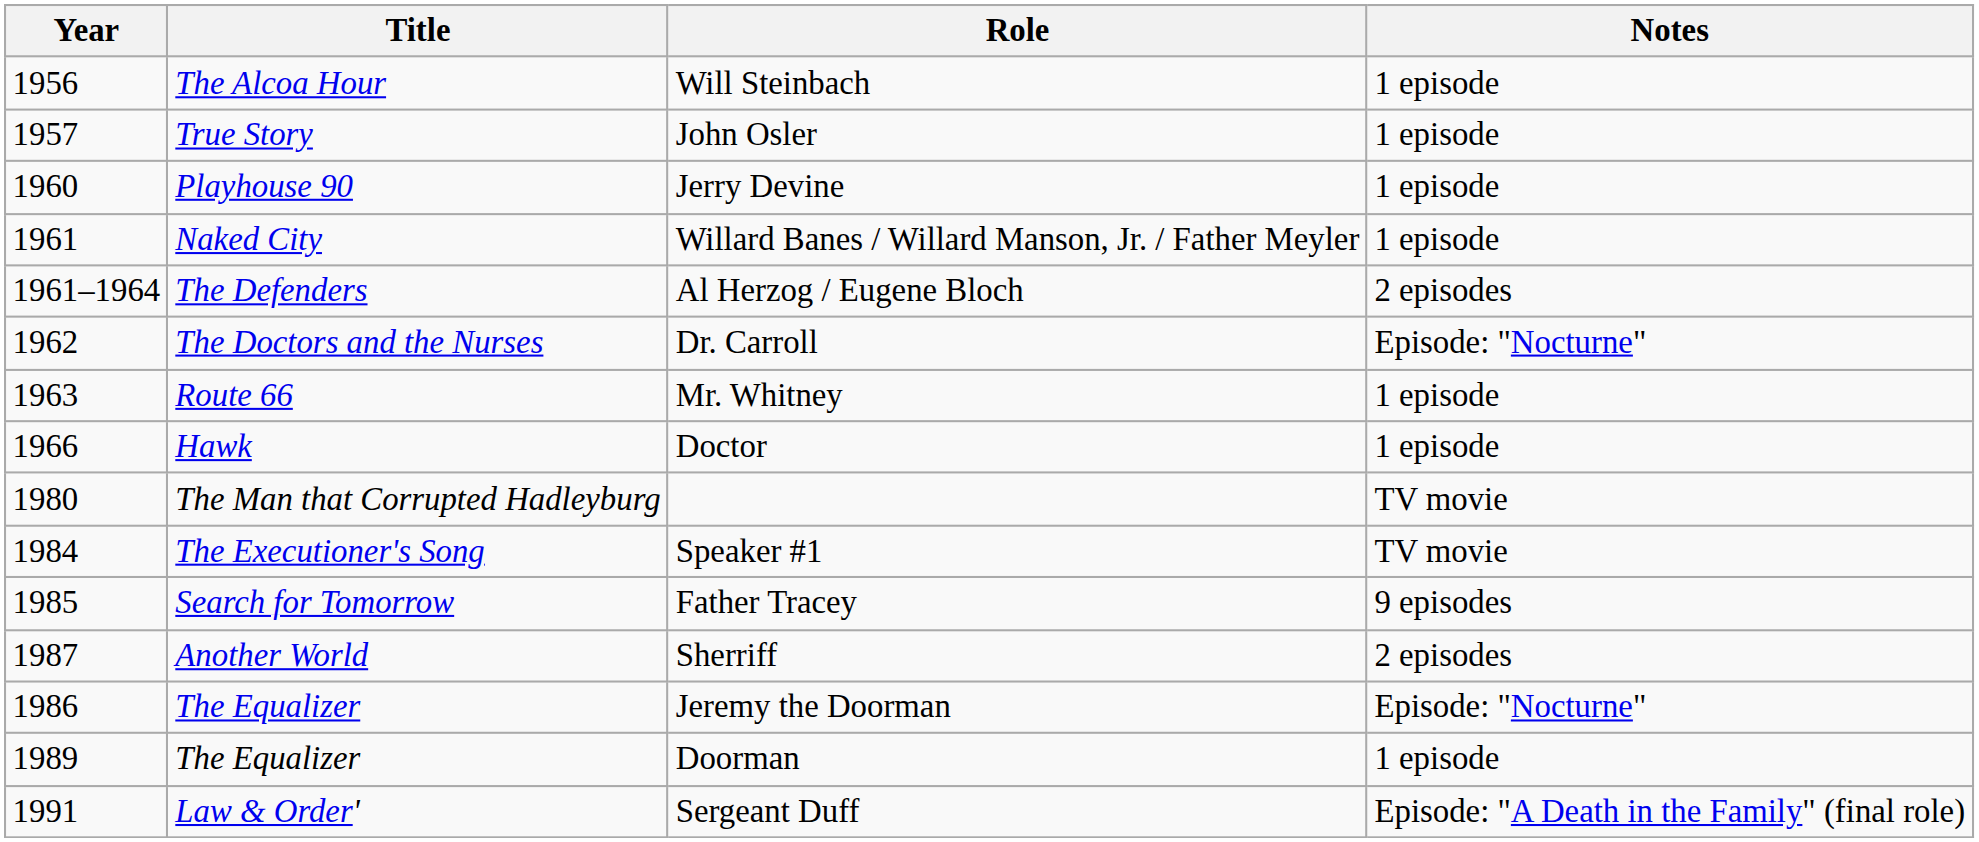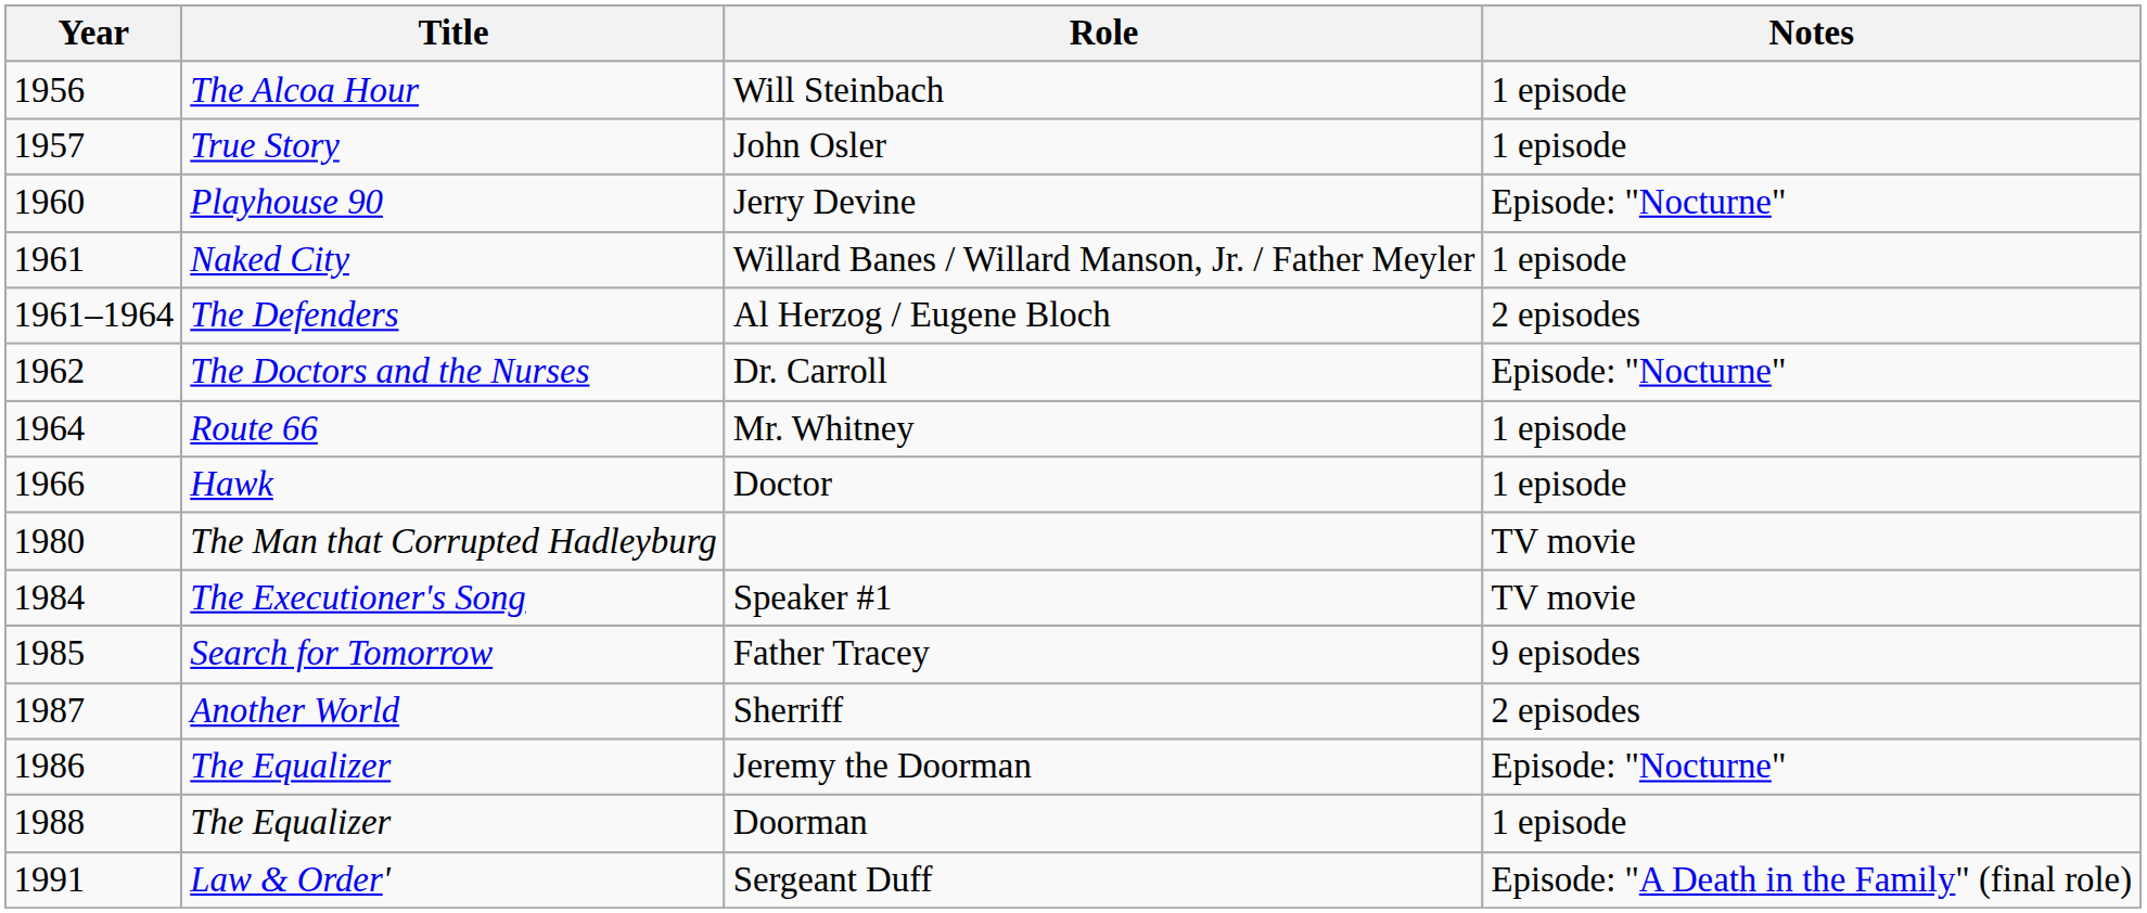 <table class="wikitable sortable">
 <tr>
 <th>Year</th>
 <th>Title</th>
 <th>Role</th>
 <th>Notes</th>
 </tr>
 <tr>
 <td>1956</td>
 <td><em><a href='#'>The Alcoa Hour</a></em></td>
 <td>Will Steinbach</td>
 <td>1 episode</td>
 </tr>
 <tr>
 <td>1957</td>
 <td><em><a href='#'>True Story</a></em></td>
 <td>John Osler</td>
 <td>1 episode</td>
 </tr>
 <tr>
 <td>1960</td>
 <td><em><a href='#'>Playhouse 90</a></em></td>
 <td>Jerry Devine</td>
-<td>1 episode</td>
+<td>Episode: "<a href='#'>Nocturne</a>"</td>
 </tr>
 <tr>
 <td>1961</td>
 <td><em><a href='#'>Naked City</a></em></td>
 <td>Willard Banes / Willard Manson, Jr. / Father Meyler</td>
 <td>1 episode</td>
 </tr>
 <tr>
 <td>1961–1964</td>
 <td><em><a href='#'>The Defenders</a></em></td>
 <td>Al Herzog / Eugene Bloch</td>
 <td>2 episodes</td>
 </tr>
 <tr>
 <td>1962</td>
 <td><em><a href='#'>The Doctors and the Nurses</a></em></td>
 <td>Dr. Carroll</td>
 <td>Episode: "<a href='#'>Nocturne</a>"</td>
 </tr>
 <tr>
-<td>1963</td>
+<td>1964</td>
 <td><em><a href='#'>Route 66</a></em></td>
 <td>Mr. Whitney</td>
 <td>1 episode</td>
 </tr>
 <tr>
 <td>1966</td>
 <td><em><a href='#'>Hawk</a></em></td>
 <td>Doctor</td>
 <td>1 episode</td>
 </tr>
 <tr>
 <td>1980</td>
 <td><em>The Man that Corrupted Hadleyburg</em></td>
 <td></td>
 <td>TV movie</td>
 </tr>
 <tr>
 <td>1984</td>
 <td><em><a href='#'>The Executioner's Song</a></em></td>
 <td>Speaker #1</td>
 <td>TV movie</td>
 </tr>
 <tr>
 <td>1985</td>
 <td><em><a href='#'>Search for Tomorrow</a></em></td>
 <td>Father Tracey</td>
 <td>9 episodes</td>
 </tr>
 <tr>
 <td>1987</td>
 <td><em><a href='#'>Another World</a></em></td>
 <td>Sherriff</td>
 <td>2 episodes</td>
 </tr>
 <tr>
 <td>1986</td>
 <td><em><a href='#'>The Equalizer</a></em></td>
 <td>Jeremy the Doorman</td>
 <td>Episode: "<a href='#'>Nocturne</a>"</td>
 </tr>
 <tr>
-<td>1989</td>
+<td>1988</td>
 <td><em>The Equalizer</em></td>
 <td>Doorman</td>
 <td>1 episode</td>
 </tr>
 <tr>
 <td>1991</td>
 <td><em><a href='#'>Law & Order</a>'</td>
 <td>Sergeant Duff</td>
 <td>Episode: "<a href='#'>A Death in the Family</a>" (final role)</td>
 </tr>
 </table>
